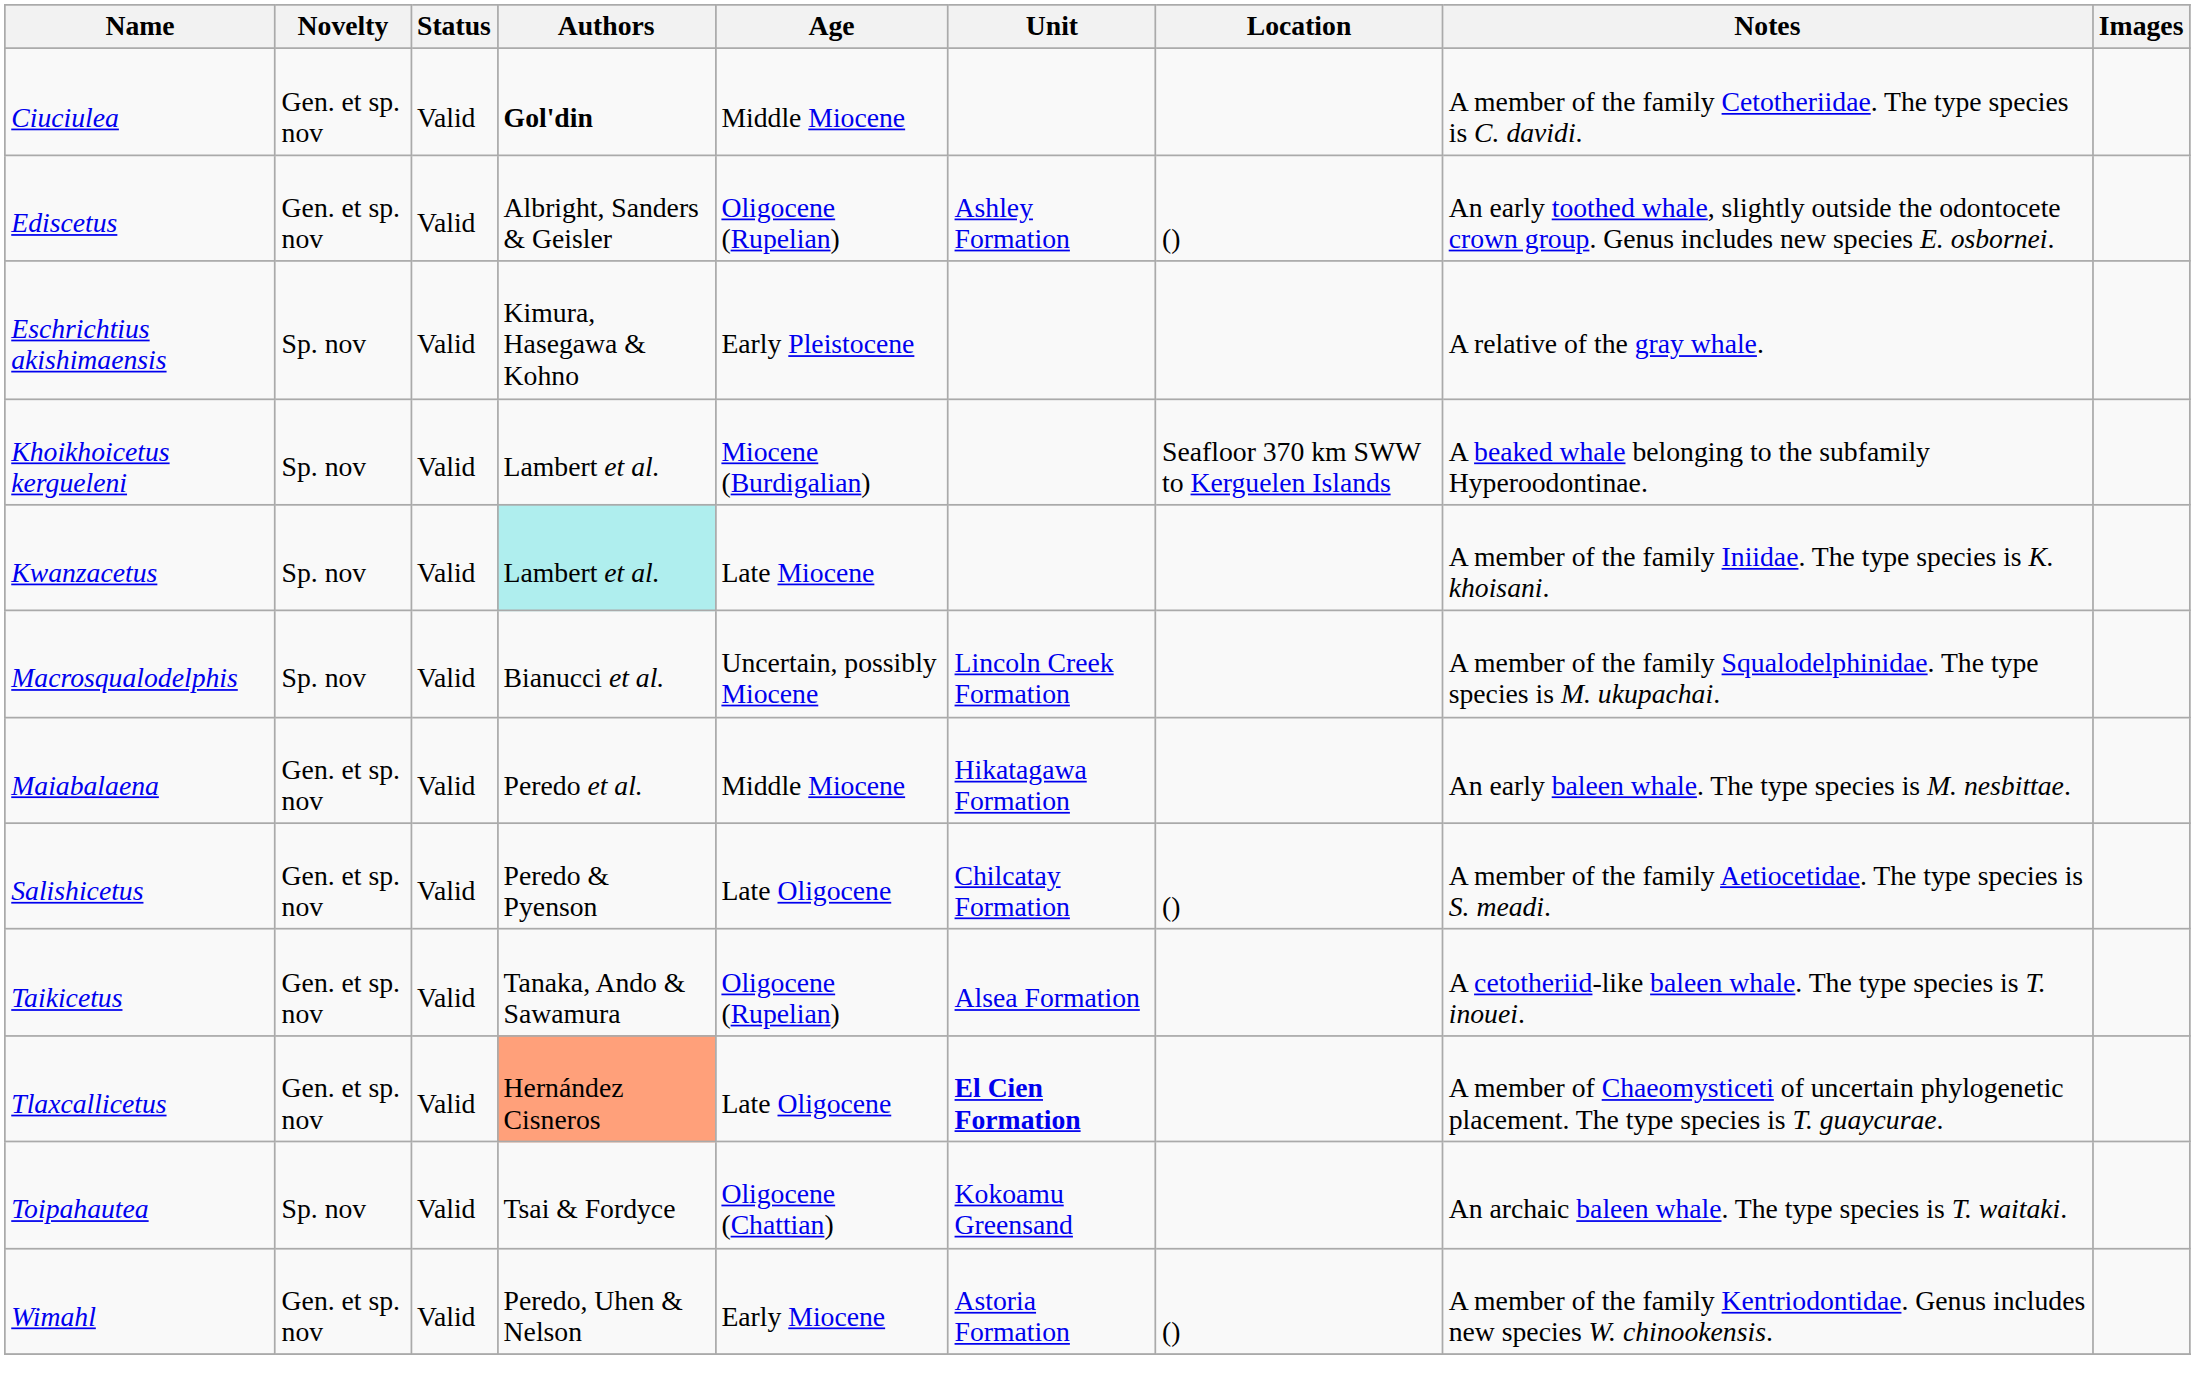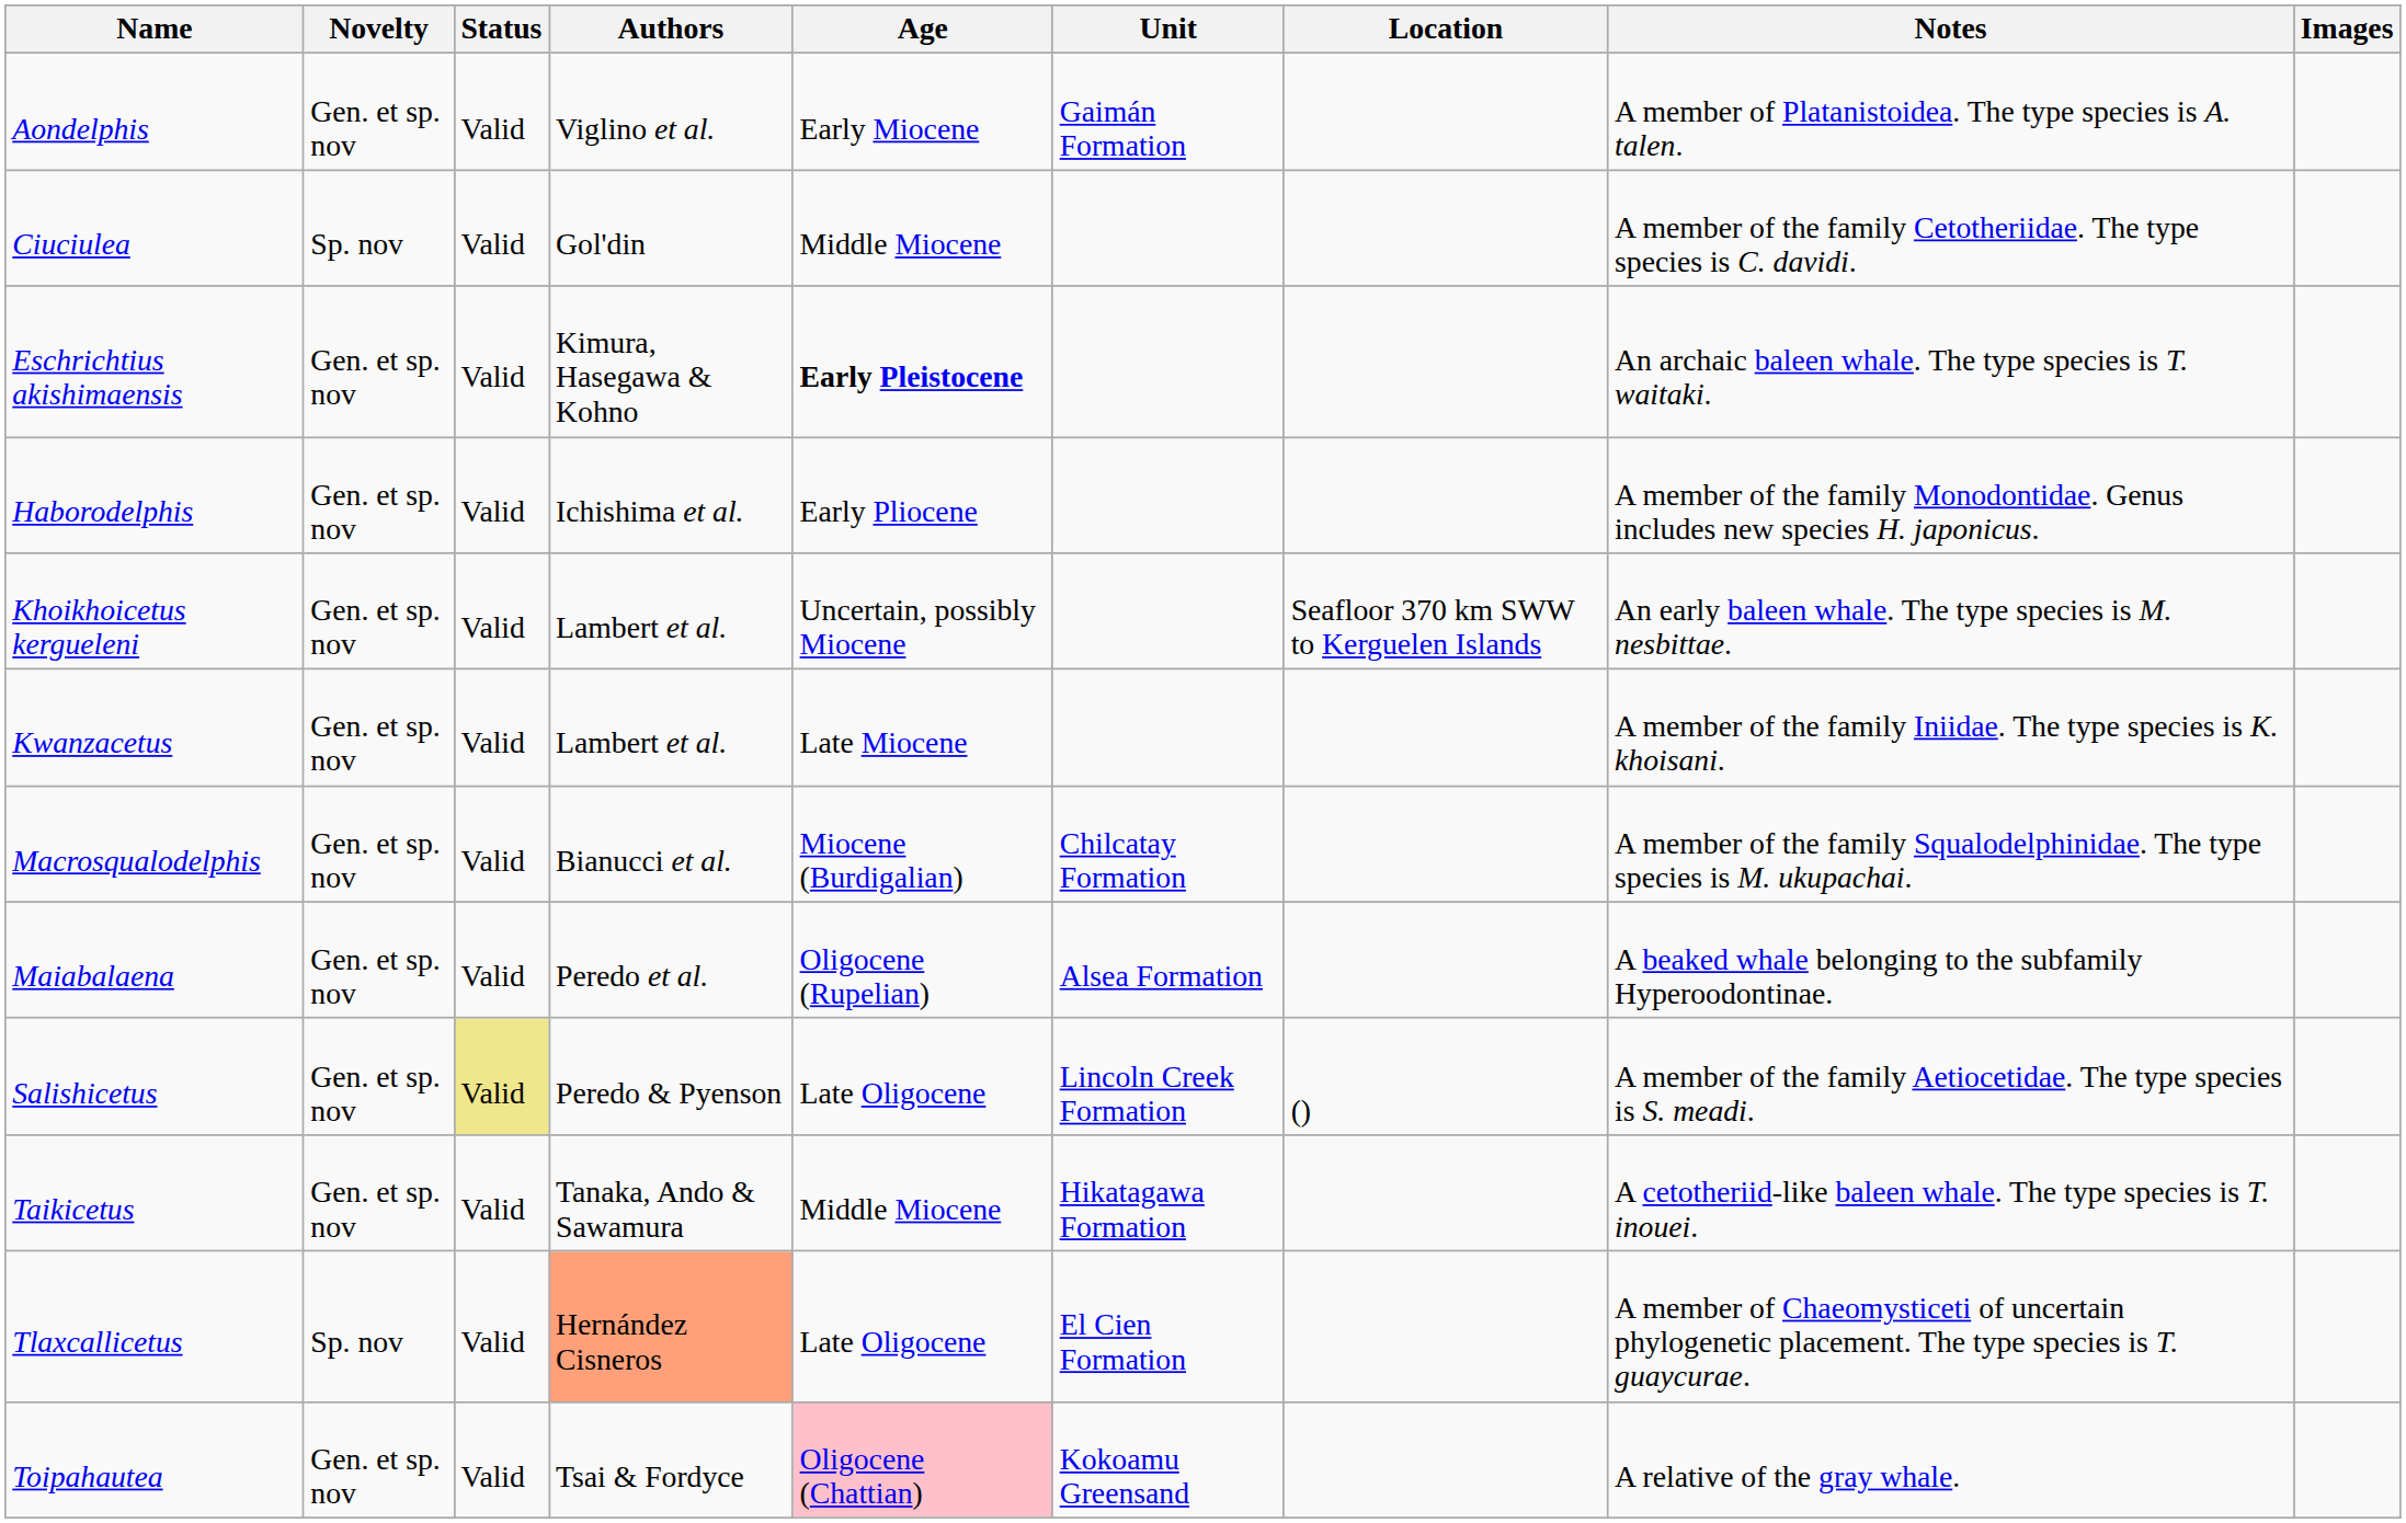 <table class="wikitable sortable" align="center" width="100%">
 <tr>
 <th>Name</th>
 <th>Novelty</th>
 <th>Status</th>
 <th>Authors</th>
 <th>Age</th>
 <th>Unit</th>
 <th>Location</th>
 <th>Notes</th>
 <th>Images</th>
 </tr>
 <tr>
-<td><br><em><a href='#'>Ciuciulea</a></em></td>
+<td><br><em><a href='#'>Aondelphis</a></em></td>
 <td><br>Gen. et sp. nov</td>
 <td><br>Valid</td>
-<td><strong><br>Gol'din</strong></td>
+<td><br>Viglino <em>et al.</em></td>
+<td><br>Early <a href='#'>Miocene</a></td>
+<td><br><a href='#'>Gaimán Formation</a></td>
+<td><br></td>
+<td><br>A member of <a href='#'>Platanistoidea</a>. The type species is <em>A. talen</em>.</td>
+<td></td>
+</tr>
+<tr>
+<td><br><em><a href='#'>Ciuciulea</a></em></td>
+<td><br>Sp. nov</td>
+<td><br>Valid</td>
+<td><br>Gol'din</td>
 <td><br>Middle <a href='#'>Miocene</a></td>
 <td></td>
 <td><br></td>
 <td><br>A member of the family <a href='#'>Cetotheriidae</a>. The type species is <em>C. davidi</em>.</td>
 <td></td>
 </tr>
 <tr>
-<td><br><em><a href='#'>Ediscetus</a></em></td>
+<td><br><em><a href='#'>Eschrichtius akishimaensis</a></em></td>
 <td><br>Gen. et sp. nov</td>
 <td><br>Valid</td>
-<td><br>Albright, Sanders & Geisler</td>
-<td><br><a href='#'>Oligocene</a> (<a href='#'>Rupelian</a>)</td>
-<td><br><a href='#'>Ashley Formation</a></td>
-<td><br><br>()</td>
-<td><br>An early <a href='#'>toothed whale</a>, slightly outside the odontocete <a href='#'>crown group</a>. Genus includes new species <em>E. osbornei</em>.</td>
+<td><br>Kimura, Hasegawa & Kohno</td>
+<td><strong><br>Early <a href='#'>Pleistocene</a></strong></td>
+<td></td>
+<td><br></td>
+<td><br>An archaic <a href='#'>baleen whale</a>. The type species is <em>T. waitaki</em>.</td>
 <td></td>
 </tr>
 <tr>
-<td><br><em><a href='#'>Eschrichtius akishimaensis</a></em></td>
-<td><br>Sp. nov</td>
+<td><br><em><a href='#'>Haborodelphis</a></em></td>
+<td><br>Gen. et sp. nov</td>
 <td><br>Valid</td>
-<td><br>Kimura, Hasegawa & Kohno</td>
-<td><br>Early <a href='#'>Pleistocene</a></td>
+<td><br>Ichishima <em>et al.</em></td>
+<td><br>Early <a href='#'>Pliocene</a></td>
 <td></td>
 <td><br></td>
-<td><br>A relative of the <a href='#'>gray whale</a>.</td>
+<td><br>A member of the family <a href='#'>Monodontidae</a>. Genus includes new species <em>H. japonicus</em>.</td>
 <td></td>
 </tr>
 <tr>
 <td><br><em><a href='#'>Khoikhoicetus kergueleni</a></em></td>
-<td><br>Sp. nov</td>
+<td><br>Gen. et sp. nov</td>
 <td><br>Valid</td>
 <td><br>Lambert <em>et al.</em></td>
-<td><br><a href='#'>Miocene</a> (<a href='#'>Burdigalian</a>)</td>
+<td><br>Uncertain, possibly <a href='#'>Miocene</a></td>
 <td></td>
 <td><br>Seafloor 370 km SWW to <a href='#'>Kerguelen Islands</a></td>
-<td><br>A <a href='#'>beaked whale</a> belonging to the subfamily Hyperoodontinae.</td>
+<td><br>An early <a href='#'>baleen whale</a>. The type species is <em>M. nesbittae</em>.</td>
 <td></td>
 </tr>
 <tr>
 <td><br><em><a href='#'>Kwanzacetus</a></em></td>
-<td><br>Sp. nov</td>
+<td><br>Gen. et sp. nov</td>
 <td><br>Valid</td>
-<td style="background: paleturquoise;"><br>Lambert <em>et al.</em></td>
+<td><br>Lambert <em>et al.</em></td>
 <td><br>Late <a href='#'>Miocene</a></td>
 <td></td>
 <td><br></td>
 <td><br>A member of the family <a href='#'>Iniidae</a>. The type species is <em>K. khoisani</em>.</td>
 <td></td>
 </tr>
 <tr>
 <td><br><em><a href='#'>Macrosqualodelphis</a></em></td>
-<td><br>Sp. nov</td>
+<td><br>Gen. et sp. nov</td>
 <td><br>Valid</td>
 <td><br>Bianucci <em>et al.</em></td>
-<td><br>Uncertain, possibly <a href='#'>Miocene</a></td>
-<td><br><a href='#'>Lincoln Creek Formation</a></td>
+<td><br><a href='#'>Miocene</a> (<a href='#'>Burdigalian</a>)</td>
+<td><br><a href='#'>Chilcatay Formation</a></td>
 <td><br></td>
 <td><br>A member of the family <a href='#'>Squalodelphinidae</a>. The type species is <em>M. ukupachai</em>.</td>
 <td></td>
 </tr>
 <tr>
 <td><br><em><a href='#'>Maiabalaena</a></em></td>
 <td><br>Gen. et sp. nov</td>
 <td><br>Valid</td>
 <td><br>Peredo <em>et al.</em></td>
-<td><br>Middle <a href='#'>Miocene</a></td>
-<td><br><a href='#'>Hikatagawa Formation</a></td>
+<td><br><a href='#'>Oligocene</a> (<a href='#'>Rupelian</a>)</td>
+<td><br><a href='#'>Alsea Formation</a></td>
 <td><br></td>
-<td><br>An early <a href='#'>baleen whale</a>. The type species is <em>M. nesbittae</em>.</td>
+<td><br>A <a href='#'>beaked whale</a> belonging to the subfamily Hyperoodontinae.</td>
 <td></td>
 </tr>
 <tr>
 <td><br><em><a href='#'>Salishicetus</a></em></td>
 <td><br>Gen. et sp. nov</td>
-<td><br>Valid</td>
+<td style="background: khaki;"><br>Valid</td>
 <td><br>Peredo & Pyenson</td>
 <td><br>Late <a href='#'>Oligocene</a></td>
-<td><br><a href='#'>Chilcatay Formation</a></td>
+<td><br><a href='#'>Lincoln Creek Formation</a></td>
 <td><br><br>()</td>
 <td><br>A member of the family <a href='#'>Aetiocetidae</a>. The type species is <em>S. meadi</em>.</td>
 <td></td>
 </tr>
 <tr>
 <td><br><em><a href='#'>Taikicetus</a></em></td>
 <td><br>Gen. et sp. nov</td>
 <td><br>Valid</td>
 <td><br>Tanaka, Ando & Sawamura</td>
-<td><br><a href='#'>Oligocene</a> (<a href='#'>Rupelian</a>)</td>
-<td><br><a href='#'>Alsea Formation</a></td>
+<td><br>Middle <a href='#'>Miocene</a></td>
+<td><br><a href='#'>Hikatagawa Formation</a></td>
 <td><br></td>
 <td><br>A <a href='#'>cetotheriid</a>-like <a href='#'>baleen whale</a>. The type species is <em>T. inouei</em>.</td>
 <td></td>
 </tr>
 <tr>
 <td><br><em><a href='#'>Tlaxcallicetus</a></em></td>
-<td><br>Gen. et sp. nov</td>
+<td><br>Sp. nov</td>
 <td><br>Valid</td>
 <td style="background: lightsalmon;"><br>Hernández Cisneros</td>
 <td><br>Late <a href='#'>Oligocene</a></td>
-<td><strong><br><a href='#'>El Cien Formation</a></strong></td>
+<td><br><a href='#'>El Cien Formation</a></td>
 <td><br></td>
 <td><br>A member of <a href='#'>Chaeomysticeti</a> of uncertain phylogenetic placement. The type species is <em>T. guaycurae</em>.</td>
 <td></td>
 </tr>
 <tr>
 <td><br><em><a href='#'>Toipahautea</a></em></td>
-<td><br>Sp. nov</td>
+<td><br>Gen. et sp. nov</td>
 <td><br>Valid</td>
 <td><br>Tsai & Fordyce</td>
-<td><br><a href='#'>Oligocene</a> (<a href='#'>Chattian</a>)</td>
+<td style="background: pink;"><br><a href='#'>Oligocene</a> (<a href='#'>Chattian</a>)</td>
 <td><br><a href='#'>Kokoamu Greensand</a></td>
 <td><br></td>
-<td><br>An archaic <a href='#'>baleen whale</a>. The type species is <em>T. waitaki</em>.</td>
-<td></td>
-</tr>
-<tr>
-<td><br><em><a href='#'>Wimahl</a></em></td>
-<td><br>Gen. et sp. nov</td>
-<td><br>Valid</td>
-<td><br>Peredo, Uhen & Nelson</td>
-<td><br>Early <a href='#'>Miocene</a></td>
-<td><br><a href='#'>Astoria Formation</a></td>
-<td><br><br>()</td>
-<td><br>A member of the family <a href='#'>Kentriodontidae</a>. Genus includes new species <em>W. chinookensis</em>.</td>
+<td><br>A relative of the <a href='#'>gray whale</a>.</td>
 <td></td>
 </tr>
 <tr>
 </tr>
 </table>
